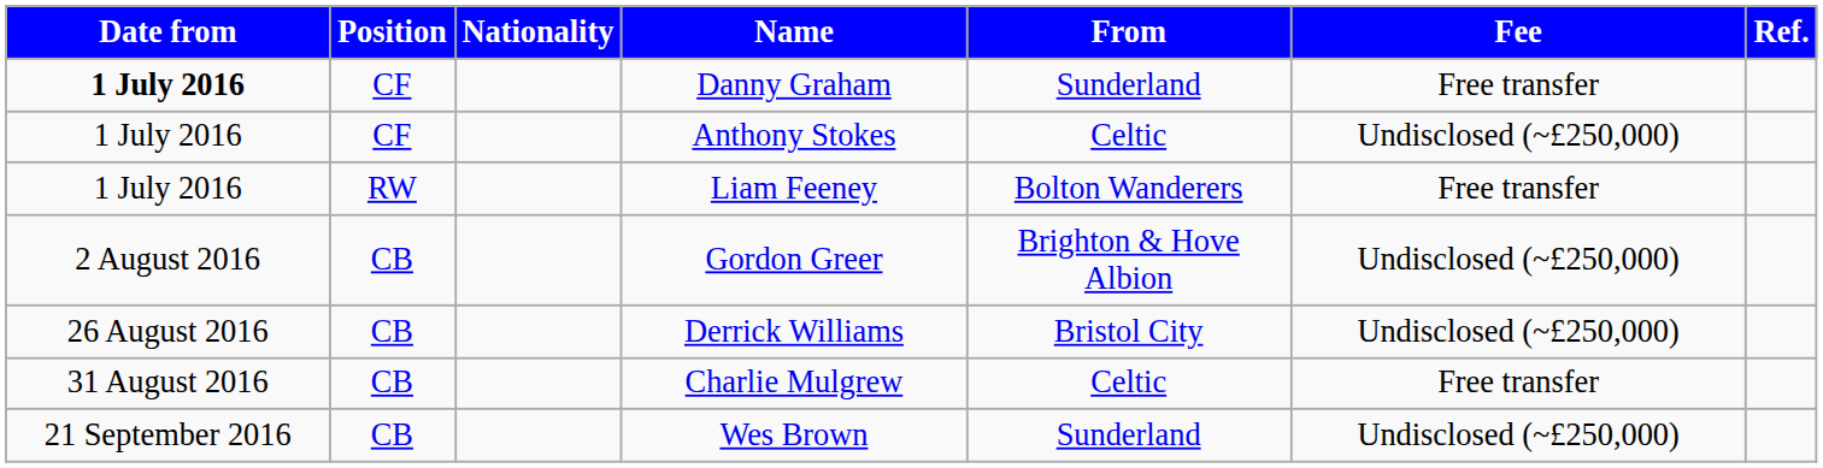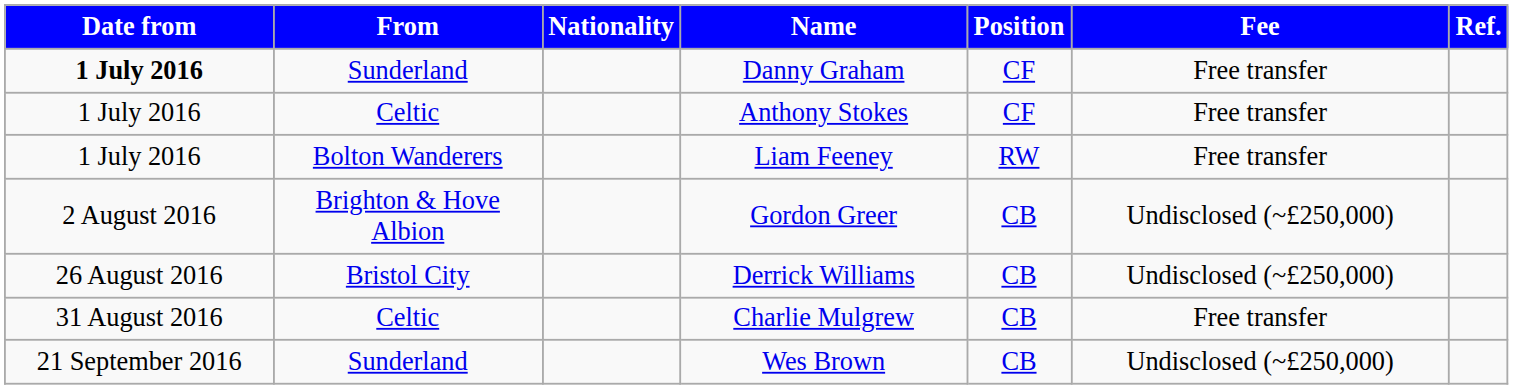 <table class="wikitable"  style="text-align:center; font-size:90%; ">
 <tr>
 <th style="background:#0000FF; color:white; width:140px;">Date from</th>
-<th style="background:#0000FF; color:white; width:50px;">Position</th>
+<th style="background:#0000FF; color:white; width:140px;">From</th>
 <th style="background:#0000FF; color:white; width:50px;">Nationality</th>
 <th style="background:#0000FF; color:white; width:150px;">Name</th>
-<th style="background:#0000FF; color:white; width:140px;">From</th>
+<th style="background:#0000FF; color:white; width:50px;">Position</th>
 <th style="background:#0000FF; color:white; width:200px;">Fee</th>
 <th style="background:#0000FF; color:white; width:25px;">Ref.</th>
 </tr>
 <tr>
 <td><strong>1 July 2016</strong></td>
-<td><a href='#'>CF</a></td>
+<td><a href='#'>Sunderland</a></td>
 <td></td>
 <td><a href='#'>Danny Graham</a></td>
-<td><a href='#'>Sunderland</a></td>
+<td><a href='#'>CF</a></td>
 <td>Free transfer</td>
 <td></td>
 </tr>
 <tr>
 <td>1 July 2016</td>
-<td><a href='#'>CF</a></td>
+<td><a href='#'>Celtic</a></td>
 <td></td>
 <td><a href='#'>Anthony Stokes</a></td>
-<td><a href='#'>Celtic</a></td>
-<td>Undisclosed (~£250,000)</td>
+<td><a href='#'>CF</a></td>
+<td>Free transfer</td>
 <td></td>
 </tr>
 <tr>
 <td>1 July 2016</td>
-<td><a href='#'>RW</a></td>
+<td><a href='#'>Bolton Wanderers</a></td>
 <td></td>
 <td><a href='#'>Liam Feeney</a></td>
-<td><a href='#'>Bolton Wanderers</a></td>
+<td><a href='#'>RW</a></td>
 <td>Free transfer</td>
 <td></td>
 </tr>
 <tr>
 <td>2 August 2016</td>
-<td><a href='#'>CB</a></td>
+<td><a href='#'>Brighton & Hove Albion</a></td>
 <td></td>
 <td><a href='#'>Gordon Greer</a></td>
-<td><a href='#'>Brighton & Hove Albion</a></td>
+<td><a href='#'>CB</a></td>
 <td>Undisclosed (~£250,000)</td>
 <td></td>
 </tr>
 <tr>
 <td>26 August 2016</td>
-<td><a href='#'>CB</a></td>
+<td><a href='#'>Bristol City</a></td>
 <td></td>
 <td><a href='#'>Derrick Williams</a></td>
-<td><a href='#'>Bristol City</a></td>
+<td><a href='#'>CB</a></td>
 <td>Undisclosed (~£250,000)</td>
 <td></td>
 </tr>
 <tr>
 <td>31 August 2016</td>
-<td><a href='#'>CB</a></td>
+<td><a href='#'>Celtic</a></td>
 <td></td>
 <td><a href='#'>Charlie Mulgrew</a></td>
-<td><a href='#'>Celtic</a></td>
+<td><a href='#'>CB</a></td>
 <td>Free transfer</td>
 <td></td>
 </tr>
 <tr>
 <td>21 September 2016</td>
-<td><a href='#'>CB</a></td>
+<td><a href='#'>Sunderland</a></td>
 <td></td>
 <td><a href='#'>Wes Brown</a></td>
-<td><a href='#'>Sunderland</a></td>
+<td><a href='#'>CB</a></td>
 <td>Undisclosed (~£250,000)</td>
 <td></td>
 </tr>
 </table>
